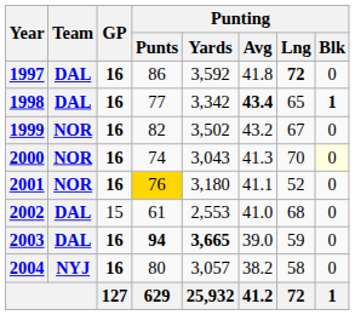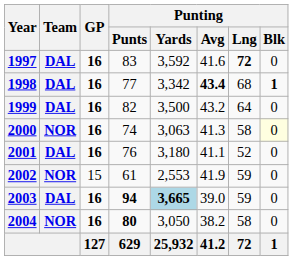 <table class="wikitable" style="text-align:center;">
 <tr>
 <th rowspan="2">Year</th>
 <th rowspan="2">Team</th>
 <th rowspan="2">GP</th>
 <th colspan="5">Punting</th>
 </tr>
 <tr>
 <th>Punts</th>
 <th>Yards</th>
 <th>Avg</th>
 <th>Lng</th>
 <th>Blk</th>
 </tr>
 <tr>
 <th><a href='#'>1997</a></th>
 <th><a href='#'>DAL</a></th>
 <td><strong>16</strong></td>
-<td>86</td>
+<td>83</td>
 <td>3,592</td>
-<td>41.8</td>
+<td>41.6</td>
 <td><strong>72</strong></td>
 <td>0</td>
 </tr>
 <tr>
 <th><a href='#'>1998</a></th>
 <th><a href='#'>DAL</a></th>
 <td><strong>16</strong></td>
 <td>77</td>
 <td>3,342</td>
 <td><strong>43.4</strong></td>
-<td>65</td>
+<td>68</td>
 <td><strong>1</strong></td>
 </tr>
 <tr>
 <th><a href='#'>1999</a></th>
-<th><a href='#'>NOR</a></th>
+<th><a href='#'>DAL</a></th>
 <td><strong>16</strong></td>
 <td>82</td>
-<td>3,502</td>
+<td>3,500</td>
 <td>43.2</td>
-<td>67</td>
+<td>64</td>
 <td>0</td>
 </tr>
 <tr>
 <th><a href='#'>2000</a></th>
 <th><a href='#'>NOR</a></th>
 <td><strong>16</strong></td>
 <td>74</td>
-<td>3,043</td>
+<td>3,063</td>
 <td>41.3</td>
-<td>70</td>
+<td>58</td>
 <td style="background: lightyellow;">0</td>
 </tr>
 <tr>
 <th><a href='#'>2001</a></th>
-<th><a href='#'>NOR</a></th>
+<th><a href='#'>DAL</a></th>
 <td><strong>16</strong></td>
-<td style="background: gold;">76</td>
+<td>76</td>
 <td>3,180</td>
 <td>41.1</td>
 <td>52</td>
 <td>0</td>
 </tr>
 <tr>
 <th><a href='#'>2002</a></th>
-<th><a href='#'>DAL</a></th>
+<th><a href='#'>NOR</a></th>
 <td>15</td>
 <td>61</td>
 <td>2,553</td>
-<td>41.0</td>
-<td>68</td>
+<td>41.9</td>
+<td>59</td>
 <td>0</td>
 </tr>
 <tr>
 <th><a href='#'>2003</a></th>
 <th><a href='#'>DAL</a></th>
 <td><strong>16</strong></td>
 <td><strong>94</strong></td>
-<td><strong>3,665</strong></td>
+<td style="background: lightblue;"><strong>3,665</strong></td>
 <td>39.0</td>
 <td>59</td>
 <td>0</td>
 </tr>
 <tr>
 <th><a href='#'>2004</a></th>
-<th><a href='#'>NYJ</a></th>
+<th><a href='#'>NOR</a></th>
 <td><strong>16</strong></td>
-<td>80</td>
-<td>3,057</td>
+<td><strong>80</strong></td>
+<td>3,050</td>
 <td>38.2</td>
 <td>58</td>
 <td>0</td>
 </tr>
 <tr>
 <th colspan="2"></th>
 <th>127</th>
 <th>629</th>
 <th>25,932</th>
 <th>41.2</th>
 <th>72</th>
 <th>1</th>
 </tr>
 </table>
